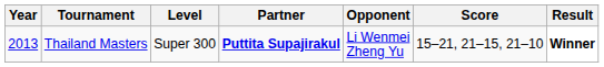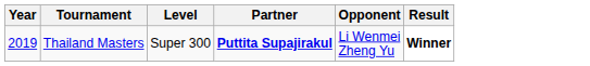 <table class="sortable wikitable" style="font-size: 90%">
 <tr>
 <th>Year</th>
 <th>Tournament</th>
 <th>Level</th>
 <th>Partner</th>
 <th>Opponent</th>
-<th>Score</th>
 <th>Result</th>
 </tr>
 <tr>
-<td align="center"><a href='#'>2013</a></td>
+<td align="center"><a href='#'>2019</a></td>
 <td align="left"><a href='#'>Thailand Masters</a></td>
 <td align="left">Super 300</td>
 <td align="left"><strong> <a href='#'>Puttita Supajirakul</a></strong></td>
 <td align="left"> <a href='#'>Li Wenmei</a> <br>  <a href='#'>Zheng Yu</a></td>
-<td align="left">15–21, 21–15, 21–10</td>
 <td style="text-align:left; background:white"> <strong>Winner</strong></td>
 </tr>
 </table>
